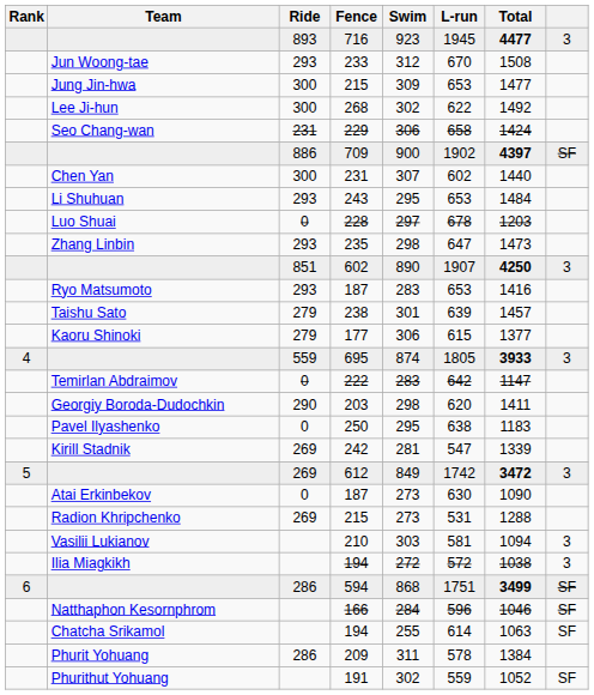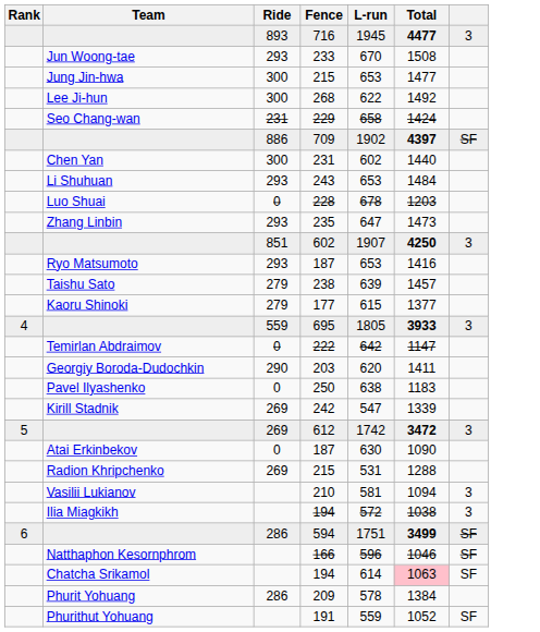 <table class=wikitable style="text-align:center">
 <tr>
 <th width=40>Rank</th>
 <th width=250>Team</th>
 <th width=50>Ride</th>
 <th width=50>Fence</th>
-<th width=50>Swim</th>
 <th width=50>L-run</th>
 <th width=60>Total</th>
 <th width=40></th>
 </tr>
 <tr bgcolor=eeeeee>
 <td></td>
 <td align=left></td>
 <td>893</td>
 <td>716</td>
-<td>923</td>
 <td>1945</td>
 <td><strong>4477</strong></td>
 <td>3</td>
 </tr>
 <tr>
 <td></td>
 <td align=left><a href='#'>Jun Woong-tae</a></td>
 <td>293</td>
 <td>233</td>
-<td>312</td>
 <td>670</td>
 <td>1508</td>
 <td></td>
 </tr>
 <tr>
 <td></td>
 <td align=left><a href='#'>Jung Jin-hwa</a></td>
 <td>300</td>
 <td>215</td>
-<td>309</td>
 <td>653</td>
 <td>1477</td>
 <td></td>
 </tr>
 <tr>
 <td></td>
 <td align=left><a href='#'>Lee Ji-hun</a></td>
 <td>300</td>
 <td>268</td>
-<td>302</td>
 <td>622</td>
 <td>1492</td>
 <td></td>
 </tr>
 <tr>
 <td></td>
 <td align=left><a href='#'>Seo Chang-wan</a></td>
 <td><s>231</s></td>
 <td><s>229</s></td>
-<td><s>306</s></td>
 <td><s>658</s></td>
 <td><s>1424</s></td>
 <td></td>
 </tr>
 <tr bgcolor=eeeeee>
 <td></td>
 <td align=left></td>
 <td>886</td>
 <td>709</td>
-<td>900</td>
 <td>1902</td>
 <td><strong>4397</strong></td>
 <td><s>SF</s></td>
 </tr>
 <tr>
 <td></td>
 <td align=left><a href='#'>Chen Yan</a></td>
 <td>300</td>
 <td>231</td>
-<td>307</td>
 <td>602</td>
 <td>1440</td>
 <td></td>
 </tr>
 <tr>
 <td></td>
 <td align=left><a href='#'>Li Shuhuan</a></td>
 <td>293</td>
 <td>243</td>
-<td>295</td>
 <td>653</td>
 <td>1484</td>
 <td></td>
 </tr>
 <tr>
 <td></td>
 <td align=left><a href='#'>Luo Shuai</a></td>
 <td><s>0</s></td>
 <td><s>228</s></td>
-<td><s>297</s></td>
 <td><s>678</s></td>
 <td><s>1203</s></td>
 <td></td>
 </tr>
 <tr>
 <td></td>
 <td align=left><a href='#'>Zhang Linbin</a></td>
 <td>293</td>
 <td>235</td>
-<td>298</td>
 <td>647</td>
 <td>1473</td>
 <td></td>
 </tr>
 <tr bgcolor=eeeeee>
 <td></td>
 <td align=left></td>
 <td>851</td>
 <td>602</td>
-<td>890</td>
 <td>1907</td>
 <td><strong>4250</strong></td>
 <td>3</td>
 </tr>
 <tr>
 <td></td>
 <td align=left><a href='#'>Ryo Matsumoto</a></td>
 <td>293</td>
 <td>187</td>
-<td>283</td>
 <td>653</td>
 <td>1416</td>
 <td></td>
 </tr>
 <tr>
 <td></td>
 <td align=left><a href='#'>Taishu Sato</a></td>
 <td>279</td>
 <td>238</td>
-<td>301</td>
 <td>639</td>
 <td>1457</td>
 <td></td>
 </tr>
 <tr>
 <td></td>
 <td align=left><a href='#'>Kaoru Shinoki</a></td>
 <td>279</td>
 <td>177</td>
-<td>306</td>
 <td>615</td>
 <td>1377</td>
 <td></td>
 </tr>
 <tr bgcolor=eeeeee>
 <td>4</td>
 <td align=left></td>
 <td>559</td>
 <td>695</td>
-<td>874</td>
 <td>1805</td>
 <td><strong>3933</strong></td>
 <td>3</td>
 </tr>
 <tr>
 <td></td>
 <td align=left><a href='#'>Temirlan Abdraimov</a></td>
 <td><s>0</s></td>
 <td><s>222</s></td>
-<td><s>283</s></td>
 <td><s>642</s></td>
 <td><s>1147</s></td>
 <td></td>
 </tr>
 <tr>
 <td></td>
 <td align=left><a href='#'>Georgiy Boroda-Dudochkin</a></td>
 <td>290</td>
 <td>203</td>
-<td>298</td>
 <td>620</td>
 <td>1411</td>
 <td></td>
 </tr>
 <tr>
 <td></td>
 <td align=left><a href='#'>Pavel Ilyashenko</a></td>
 <td>0</td>
 <td>250</td>
-<td>295</td>
 <td>638</td>
 <td>1183</td>
 <td></td>
 </tr>
 <tr>
 <td></td>
 <td align=left><a href='#'>Kirill Stadnik</a></td>
 <td>269</td>
 <td>242</td>
-<td>281</td>
 <td>547</td>
 <td>1339</td>
 <td></td>
 </tr>
 <tr bgcolor=eeeeee>
 <td>5</td>
 <td align=left></td>
 <td>269</td>
 <td>612</td>
-<td>849</td>
 <td>1742</td>
 <td><strong>3472</strong></td>
 <td>3</td>
 </tr>
 <tr>
 <td></td>
 <td align=left><a href='#'>Atai Erkinbekov</a></td>
 <td>0</td>
 <td>187</td>
-<td>273</td>
 <td>630</td>
 <td>1090</td>
 <td></td>
 </tr>
 <tr>
 <td></td>
 <td align=left><a href='#'>Radion Khripchenko</a></td>
 <td>269</td>
 <td>215</td>
-<td>273</td>
 <td>531</td>
 <td>1288</td>
 <td></td>
 </tr>
 <tr>
 <td></td>
 <td align=left><a href='#'>Vasilii Lukianov</a></td>
 <td></td>
 <td>210</td>
-<td>303</td>
 <td>581</td>
 <td>1094</td>
 <td>3</td>
 </tr>
 <tr>
 <td></td>
 <td align=left><a href='#'>Ilia Miagkikh</a></td>
 <td></td>
 <td><s>194</s></td>
-<td><s>272</s></td>
 <td><s>572</s></td>
 <td><s>1038</s></td>
 <td>3</td>
 </tr>
 <tr bgcolor=eeeeee>
 <td>6</td>
 <td align=left></td>
 <td>286</td>
 <td>594</td>
-<td>868</td>
 <td>1751</td>
 <td><strong>3499</strong></td>
 <td><s>SF</s></td>
 </tr>
 <tr>
 <td></td>
 <td align=left><a href='#'>Natthaphon Kesornphrom</a></td>
 <td></td>
 <td><s>166</s></td>
-<td><s>284</s></td>
 <td><s>596</s></td>
 <td><s>1046</s></td>
 <td><s>SF</s></td>
 </tr>
 <tr>
 <td></td>
 <td align=left><a href='#'>Chatcha Srikamol</a></td>
 <td></td>
 <td>194</td>
-<td>255</td>
 <td>614</td>
-<td>1063</td>
+<td style="background: pink;">1063</td>
 <td>SF</td>
 </tr>
 <tr>
 <td></td>
 <td align=left><a href='#'>Phurit Yohuang</a></td>
 <td>286</td>
 <td>209</td>
-<td>311</td>
 <td>578</td>
 <td>1384</td>
 <td></td>
 </tr>
 <tr>
 <td></td>
 <td align=left><a href='#'>Phurithut Yohuang</a></td>
 <td></td>
 <td>191</td>
-<td>302</td>
 <td>559</td>
 <td>1052</td>
 <td>SF</td>
 </tr>
 </table>
